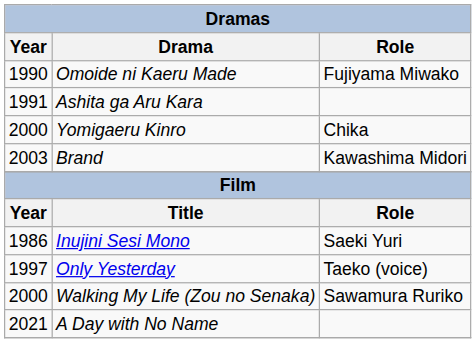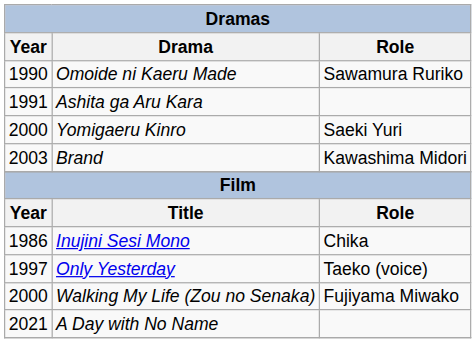 <table class="wikitable" style="font-size: 90%;">
 <tr>
 <th colspan="3" style="background: LightSteelBlue;">Dramas</th>
 </tr>
 <tr>
 <th>Year</th>
 <th>Drama</th>
 <th>Role</th>
 </tr>
 <tr>
 <td>1990</td>
 <td><em>Omoide ni Kaeru Made</em></td>
-<td>Fujiyama Miwako</td>
+<td>Sawamura Ruriko</td>
 </tr>
 <tr>
 <td>1991</td>
 <td><em>Ashita ga Aru Kara</em></td>
 <td></td>
 </tr>
 <tr>
 <td>2000</td>
 <td><em>Yomigaeru Kinro</em></td>
-<td>Chika</td>
+<td>Saeki Yuri</td>
 </tr>
 <tr>
 <td>2003</td>
 <td><em>Brand</em></td>
 <td>Kawashima Midori</td>
 </tr>
 <tr>
 </tr>
 <tr>
 </tr>
 <tr>
 <th colspan="3" style="background: LightSteelBlue;">Film</th>
 </tr>
 <tr>
 <th>Year</th>
 <th>Title</th>
 <th>Role</th>
 </tr>
 <tr>
 <td>1986</td>
 <td><em><a href='#'>Inujini Sesi Mono</a></em></td>
-<td>Saeki Yuri</td>
+<td>Chika</td>
 </tr>
 <tr>
 <td>1997</td>
 <td><em><a href='#'>Only Yesterday</a></em></td>
 <td>Taeko (voice)</td>
 </tr>
 <tr>
 <td>2000</td>
 <td><em>Walking My Life (Zou no Senaka)</em></td>
-<td>Sawamura Ruriko</td>
+<td>Fujiyama Miwako</td>
 </tr>
 <tr>
 <td>2021</td>
 <td><em>A Day with No Name</em></td>
 <td></td>
 </tr>
 <tr>
 </tr>
 </table>
